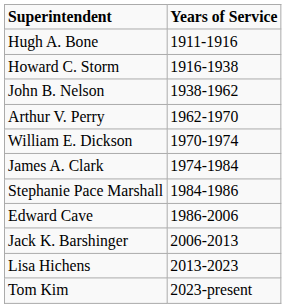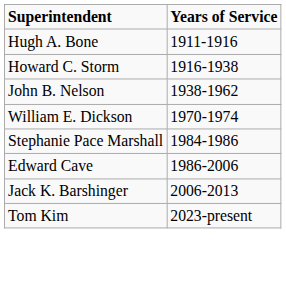 <table class="wikitable">
 <tr>
 <td><strong>Superintendent</strong></td>
 <td><strong>Years of Service</strong></td>
 </tr>
 <tr>
 <td>Hugh A. Bone</td>
 <td>1911-1916</td>
 </tr>
 <tr>
 <td>Howard C. Storm</td>
 <td>1916-1938</td>
 </tr>
 <tr>
 <td>John B. Nelson</td>
 <td>1938-1962</td>
 </tr>
 <tr>
-<td>Arthur V. Perry</td>
-<td>1962-1970</td>
-</tr>
-<tr>
 <td>William E. Dickson</td>
 <td>1970-1974</td>
-</tr>
-<tr>
-<td>James A. Clark</td>
-<td>1974-1984</td>
 </tr>
 <tr>
 <td>Stephanie Pace Marshall</td>
 <td>1984-1986</td>
 </tr>
 <tr>
 <td>Edward Cave</td>
 <td>1986-2006</td>
 </tr>
 <tr>
 <td>Jack K. Barshinger</td>
 <td>2006-2013</td>
 </tr>
 <tr>
-<td>Lisa Hichens</td>
-<td>2013-2023</td>
-</tr>
-<tr>
 <td>Tom Kim</td>
 <td>2023-present</td>
 </tr>
 </table>
